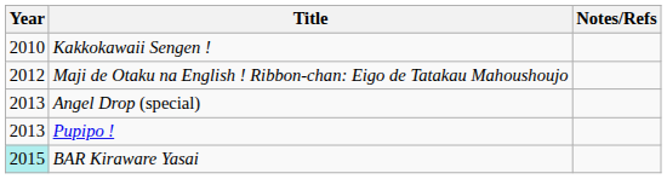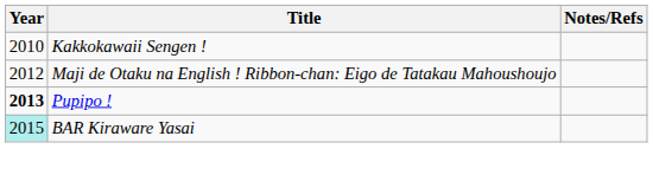 <table class="wikitable">
 <tr>
 <th>Year</th>
 <th>Title</th>
 <th>Notes/Refs</th>
 </tr>
 <tr>
 <td>2010</td>
 <td><em>Kakkokawaii Sengen !</em></td>
 <td></td>
 </tr>
 <tr>
 <td>2012</td>
 <td><em>Maji de Otaku na English ! Ribbon-chan: Eigo de Tatakau Mahoushoujo</em></td>
 <td></td>
 </tr>
 <tr>
-<td>2013</td>
-<td><em>Angel Drop</em> (special)</td>
-<td></td>
-</tr>
-<tr>
-<td>2013</td>
+<td><strong>2013</strong></td>
 <td><em><a href='#'>Pupipo !</a></em></td>
 <td></td>
 </tr>
 <tr>
 <td style="background: paleturquoise;">2015</td>
 <td><em>BAR Kiraware Yasai</em></td>
 <td></td>
 </tr>
 </table>
